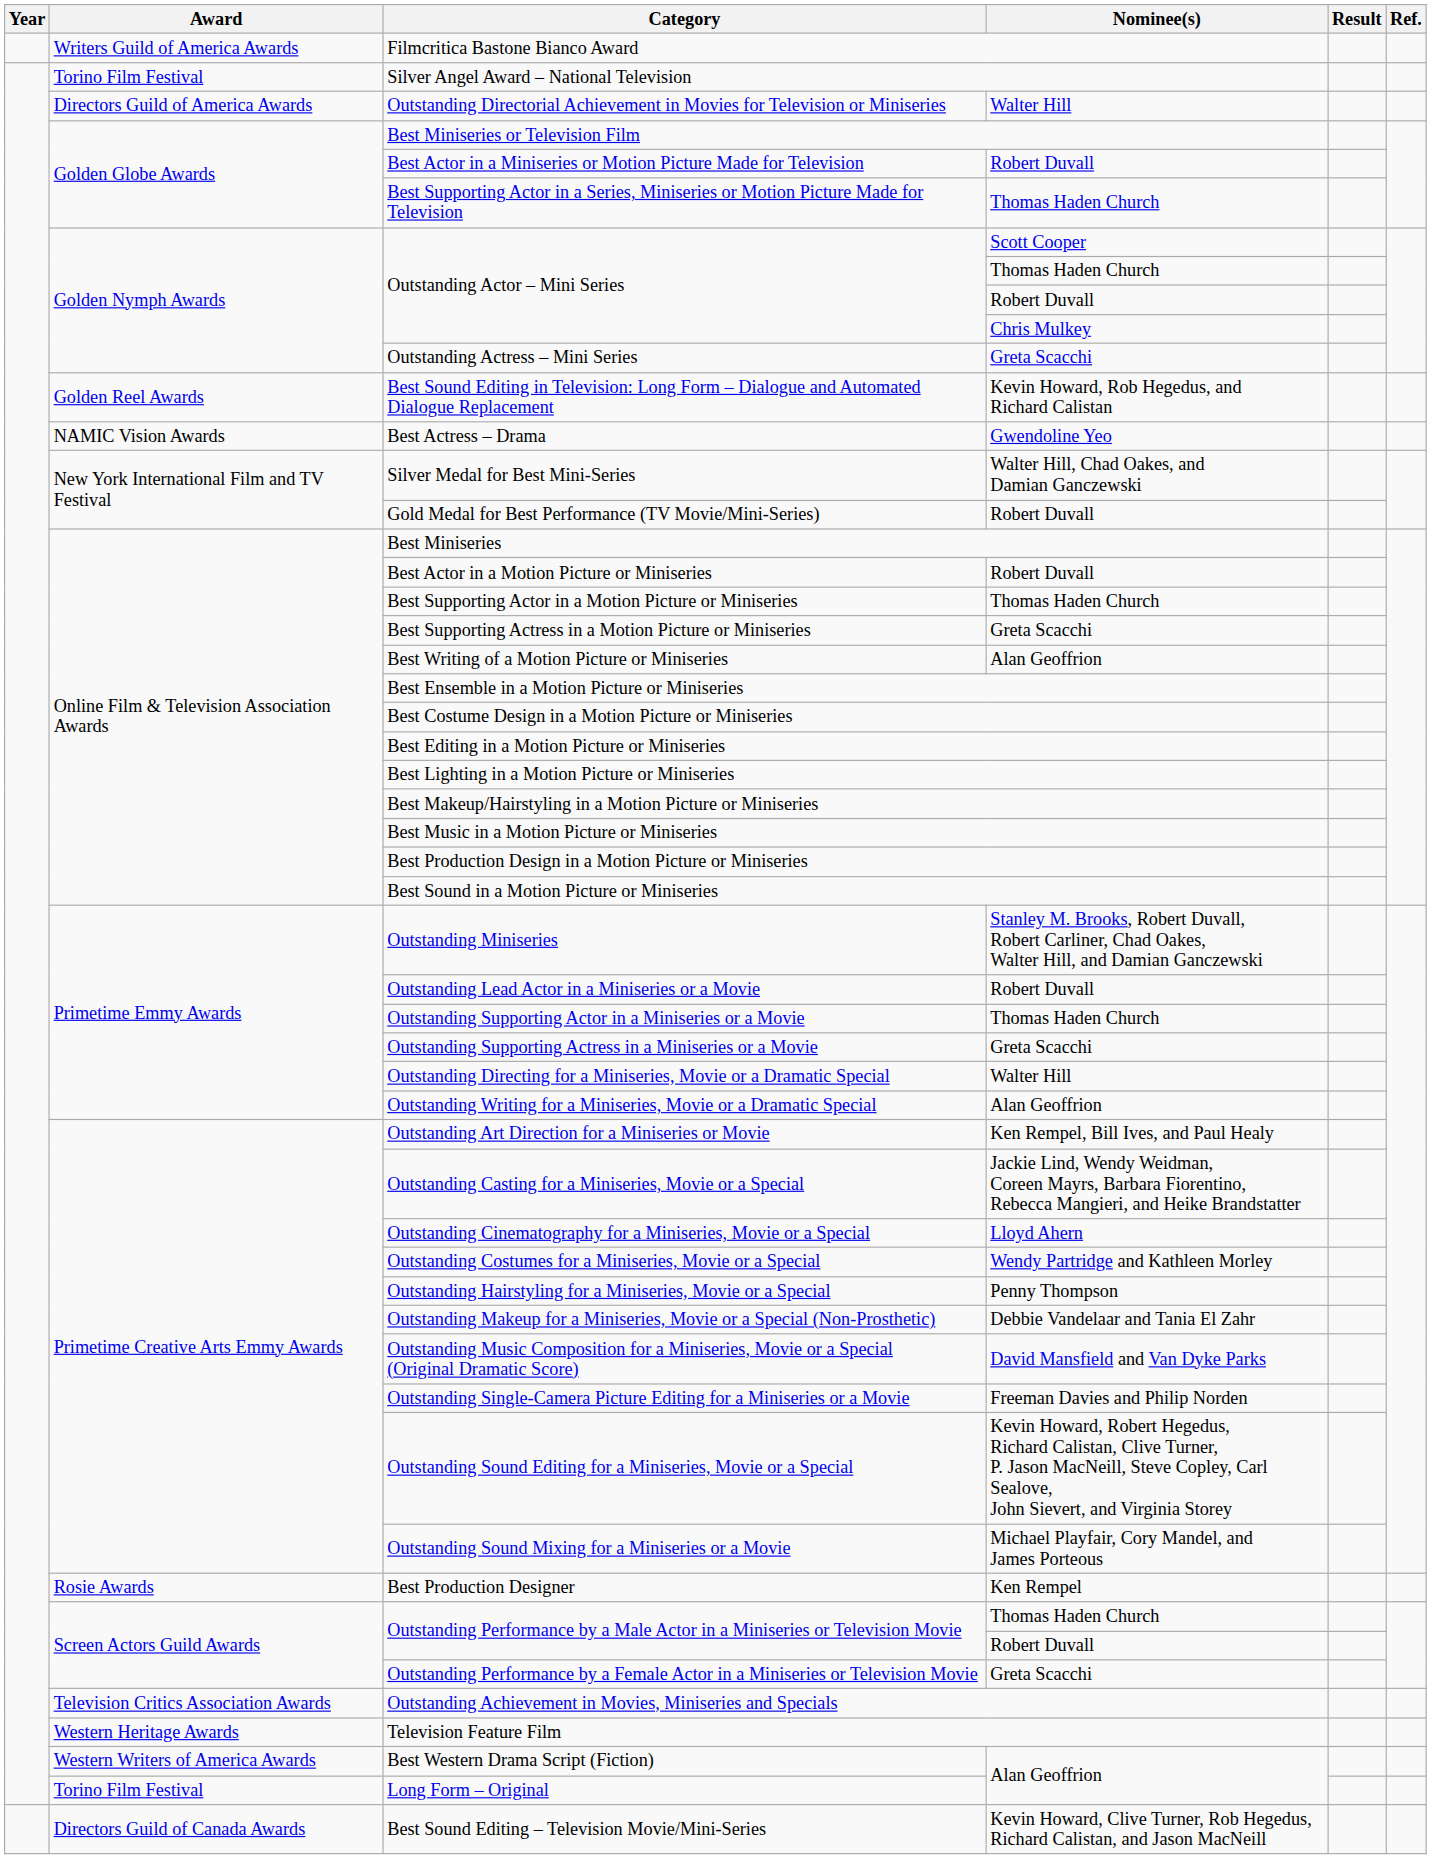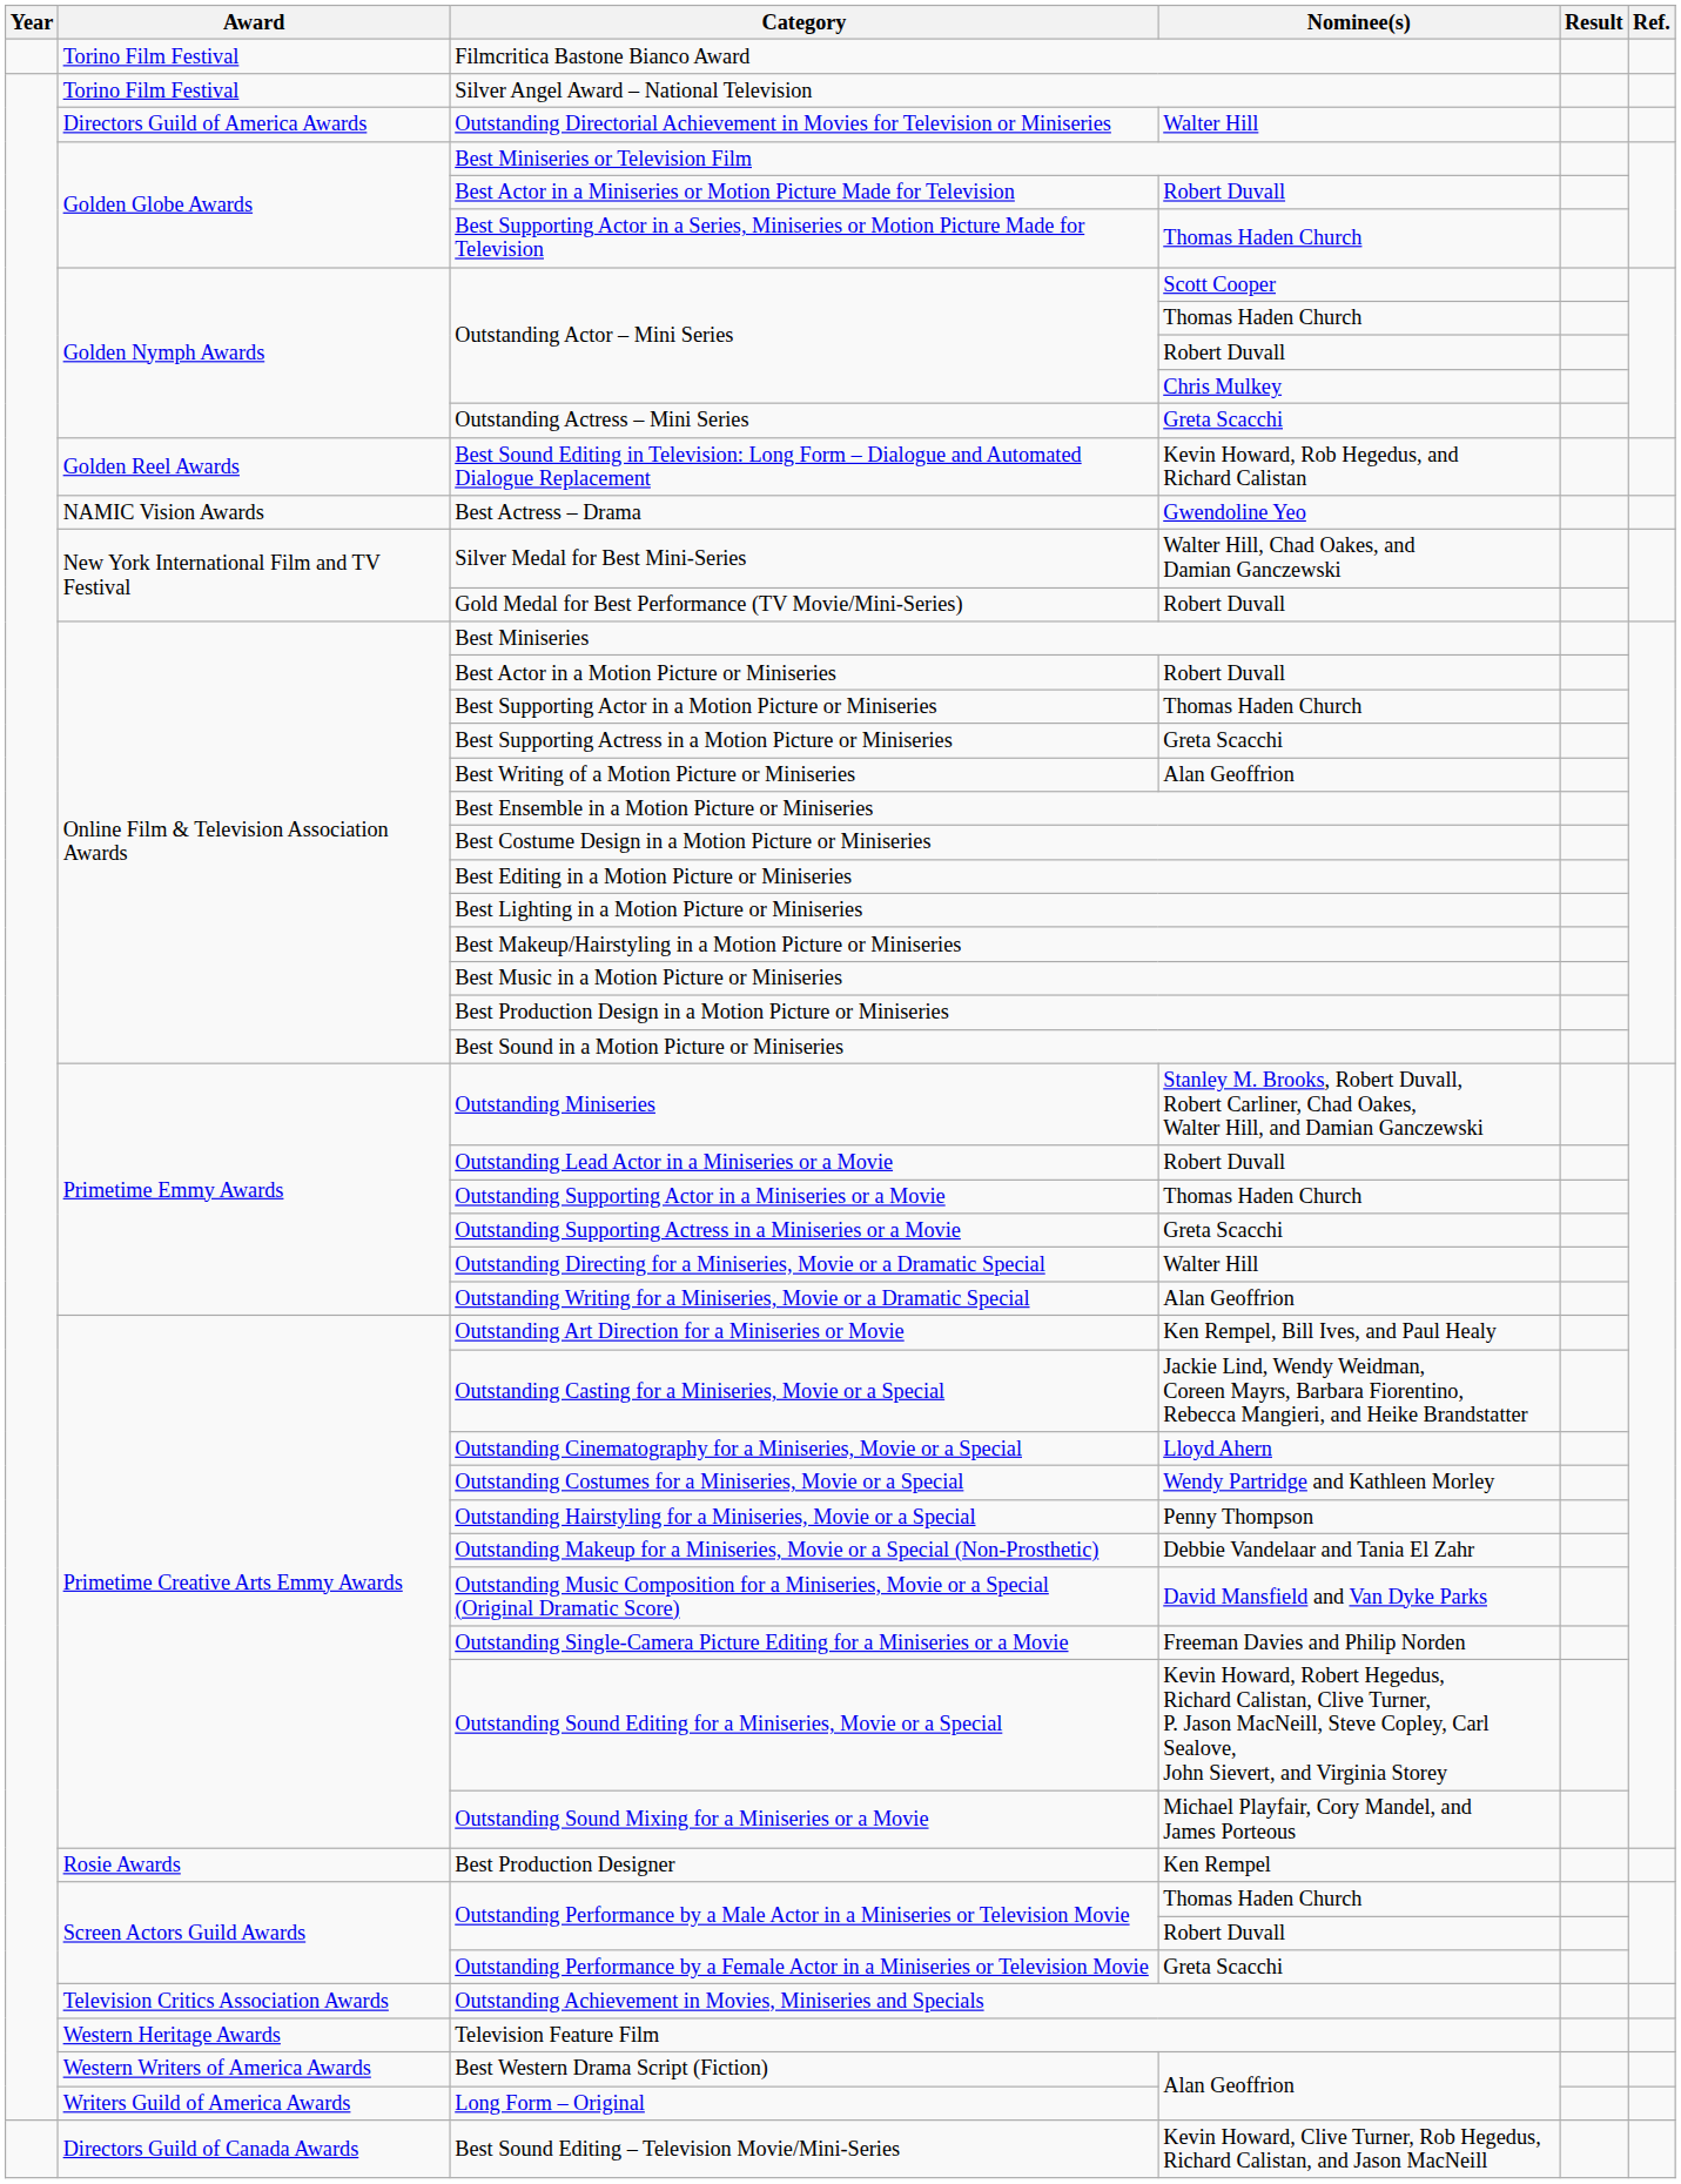 <table class="wikitable sortable">
 <tr>
 <th>Year</th>
 <th>Award</th>
 <th>Category</th>
 <th>Nominee(s)</th>
 <th>Result</th>
 <th>Ref.</th>
 </tr>
 <tr>
 <td></td>
-<td><a href='#'>Writers Guild of America Awards</a></td>
+<td><a href='#'>Torino Film Festival</a></td>
 <td colspan="2">Filmcritica Bastone Bianco Award</td>
 <td></td>
 <td align="center"></td>
 </tr>
 <tr>
 <td rowspan="51"></td>
 <td><a href='#'>Torino Film Festival</a></td>
 <td colspan="2">Silver Angel Award – National Television</td>
 <td></td>
 <td align="center"></td>
 </tr>
 <tr>
 <td><a href='#'>Directors Guild of America Awards</a></td>
 <td><a href='#'>Outstanding Directorial Achievement in Movies for Television or Miniseries</a></td>
 <td><a href='#'>Walter Hill</a></td>
 <td></td>
 <td align="center"></td>
 </tr>
 <tr>
 <td rowspan="3"><a href='#'>Golden Globe Awards</a></td>
 <td colspan="2"><a href='#'>Best Miniseries or Television Film</a></td>
 <td></td>
 <td align="center" rowspan="3"></td>
 </tr>
 <tr>
 <td><a href='#'>Best Actor in a Miniseries or Motion Picture Made for Television</a></td>
 <td><a href='#'>Robert Duvall</a></td>
 <td></td>
 </tr>
 <tr>
 <td><a href='#'>Best Supporting Actor in a Series, Miniseries or Motion Picture Made for Television</a></td>
 <td><a href='#'>Thomas Haden Church</a></td>
 <td></td>
 </tr>
 <tr>
 <td rowspan="5"><a href='#'>Golden Nymph Awards</a></td>
 <td rowspan="4">Outstanding Actor – Mini Series</td>
 <td><a href='#'>Scott Cooper</a></td>
 <td></td>
 <td align="center" rowspan="5"></td>
 </tr>
 <tr>
 <td>Thomas Haden Church</td>
 <td></td>
 </tr>
 <tr>
 <td>Robert Duvall</td>
 <td></td>
 </tr>
 <tr>
 <td><a href='#'>Chris Mulkey</a></td>
 <td></td>
 </tr>
 <tr>
 <td>Outstanding Actress – Mini Series</td>
 <td><a href='#'>Greta Scacchi</a></td>
 <td></td>
 </tr>
 <tr>
 <td><a href='#'>Golden Reel Awards</a></td>
 <td><a href='#'>Best Sound Editing in Television: Long Form – Dialogue and Automated <br> Dialogue Replacement</a></td>
 <td>Kevin Howard, Rob Hegedus, and <br> Richard Calistan</td>
 <td></td>
 <td align="center"></td>
 </tr>
 <tr>
 <td>NAMIC Vision Awards</td>
 <td>Best Actress – Drama</td>
 <td><a href='#'>Gwendoline Yeo</a></td>
 <td></td>
 <td align="center"></td>
 </tr>
 <tr>
 <td rowspan="2">New York International Film and TV Festival</td>
 <td>Silver Medal for Best Mini-Series</td>
 <td>Walter Hill, Chad Oakes, and <br> Damian Ganczewski</td>
 <td></td>
 <td align="center" rowspan="2"></td>
 </tr>
 <tr>
 <td>Gold Medal for Best Performance (TV Movie/Mini-Series)</td>
 <td>Robert Duvall</td>
 <td></td>
 </tr>
 <tr>
 <td rowspan="13">Online Film & Television Association Awards</td>
 <td colspan="2">Best Miniseries</td>
 <td></td>
 <td align="center" rowspan="13"></td>
 </tr>
 <tr>
 <td>Best Actor in a Motion Picture or Miniseries</td>
 <td>Robert Duvall</td>
 <td></td>
 </tr>
 <tr>
 <td>Best Supporting Actor in a Motion Picture or Miniseries</td>
 <td>Thomas Haden Church</td>
 <td></td>
 </tr>
 <tr>
 <td>Best Supporting Actress in a Motion Picture or Miniseries</td>
 <td>Greta Scacchi</td>
 <td></td>
 </tr>
 <tr>
 <td>Best Writing of a Motion Picture or Miniseries</td>
 <td>Alan Geoffrion</td>
 <td></td>
 </tr>
 <tr>
 <td colspan="2">Best Ensemble in a Motion Picture or Miniseries</td>
 <td></td>
 </tr>
 <tr>
 <td colspan="2">Best Costume Design in a Motion Picture or Miniseries</td>
 <td></td>
 </tr>
 <tr>
 <td colspan="2">Best Editing in a Motion Picture or Miniseries</td>
 <td></td>
 </tr>
 <tr>
 <td colspan="2">Best Lighting in a Motion Picture or Miniseries</td>
 <td></td>
 </tr>
 <tr>
 <td colspan="2">Best Makeup/Hairstyling in a Motion Picture or Miniseries</td>
 <td></td>
 </tr>
 <tr>
 <td colspan="2">Best Music in a Motion Picture or Miniseries</td>
 <td></td>
 </tr>
 <tr>
 <td colspan="2">Best Production Design in a Motion Picture or Miniseries</td>
 <td></td>
 </tr>
 <tr>
 <td colspan="2">Best Sound in a Motion Picture or Miniseries</td>
 <td></td>
 </tr>
 <tr>
 <td rowspan="6"><a href='#'>Primetime Emmy Awards</a></td>
 <td><a href='#'>Outstanding Miniseries</a></td>
 <td><a href='#'>Stanley M. Brooks</a>, Robert Duvall, <br> Robert Carliner, Chad Oakes, <br> Walter Hill, and Damian Ganczewski</td>
 <td></td>
 <td align="center" rowspan="16"></td>
 </tr>
 <tr>
 <td><a href='#'>Outstanding Lead Actor in a Miniseries or a Movie</a></td>
 <td>Robert Duvall</td>
 <td></td>
 </tr>
 <tr>
 <td><a href='#'>Outstanding Supporting Actor in a Miniseries or a Movie</a></td>
 <td>Thomas Haden Church</td>
 <td></td>
 </tr>
 <tr>
 <td><a href='#'>Outstanding Supporting Actress in a Miniseries or a Movie</a></td>
 <td>Greta Scacchi</td>
 <td></td>
 </tr>
 <tr>
 <td><a href='#'>Outstanding Directing for a Miniseries, Movie or a Dramatic Special</a></td>
 <td>Walter Hill</td>
 <td></td>
 </tr>
 <tr>
 <td><a href='#'>Outstanding Writing for a Miniseries, Movie or a Dramatic Special</a></td>
 <td>Alan Geoffrion</td>
 <td></td>
 </tr>
 <tr>
 <td rowspan="10"><a href='#'>Primetime Creative Arts Emmy Awards</a></td>
 <td><a href='#'>Outstanding Art Direction for a Miniseries or Movie</a></td>
 <td>Ken Rempel, Bill Ives, and Paul Healy</td>
 <td></td>
 </tr>
 <tr>
 <td><a href='#'>Outstanding Casting for a Miniseries, Movie or a Special</a></td>
 <td>Jackie Lind, Wendy Weidman, <br> Coreen Mayrs, Barbara Fiorentino, <br> Rebecca Mangieri, and Heike Brandstatter</td>
 <td></td>
 </tr>
 <tr>
 <td><a href='#'>Outstanding Cinematography for a Miniseries, Movie or a Special</a></td>
 <td><a href='#'>Lloyd Ahern</a> </td>
 <td></td>
 </tr>
 <tr>
 <td><a href='#'>Outstanding Costumes for a Miniseries, Movie or a Special</a></td>
 <td><a href='#'>Wendy Partridge</a> and Kathleen Morley</td>
 <td></td>
 </tr>
 <tr>
 <td><a href='#'>Outstanding Hairstyling for a Miniseries, Movie or a Special</a></td>
 <td>Penny Thompson</td>
 <td></td>
 </tr>
 <tr>
 <td><a href='#'>Outstanding Makeup for a Miniseries, Movie or a Special (Non-Prosthetic)</a></td>
 <td>Debbie Vandelaar and Tania El Zahr</td>
 <td></td>
 </tr>
 <tr>
 <td><a href='#'>Outstanding Music Composition for a Miniseries, Movie or a Special <br> (Original Dramatic Score)</a></td>
 <td><a href='#'>David Mansfield</a> and <a href='#'>Van Dyke Parks</a></td>
 <td></td>
 </tr>
 <tr>
 <td><a href='#'>Outstanding Single-Camera Picture Editing for a Miniseries or a Movie</a></td>
 <td>Freeman Davies and Philip Norden </td>
 <td></td>
 </tr>
 <tr>
 <td><a href='#'>Outstanding Sound Editing for a Miniseries, Movie or a Special</a></td>
 <td>Kevin Howard, Robert Hegedus, <br> Richard Calistan, Clive Turner, <br> P. Jason MacNeill, Steve Copley, Carl Sealove, <br> John Sievert, and Virginia Storey </td>
 <td></td>
 </tr>
 <tr>
 <td><a href='#'>Outstanding Sound Mixing for a Miniseries or a Movie</a></td>
 <td>Michael Playfair, Cory Mandel, and <br> James Porteous </td>
 <td></td>
 </tr>
 <tr>
 <td><a href='#'>Rosie Awards</a></td>
 <td>Best Production Designer</td>
 <td>Ken Rempel</td>
 <td></td>
 <td align="center"></td>
 </tr>
 <tr>
 <td rowspan="3"><a href='#'>Screen Actors Guild Awards</a></td>
 <td rowspan="2"><a href='#'>Outstanding Performance by a Male Actor in a Miniseries or Television Movie</a></td>
 <td>Thomas Haden Church</td>
 <td></td>
 <td align="center" rowspan="3"></td>
 </tr>
 <tr>
 <td>Robert Duvall</td>
 <td></td>
 </tr>
 <tr>
 <td><a href='#'>Outstanding Performance by a Female Actor in a Miniseries or Television Movie</a></td>
 <td>Greta Scacchi</td>
 <td></td>
 </tr>
 <tr>
 <td><a href='#'>Television Critics Association Awards</a></td>
 <td colspan="2"><a href='#'>Outstanding Achievement in Movies, Miniseries and Specials</a></td>
 <td></td>
 <td align="center"></td>
 </tr>
 <tr>
 <td><a href='#'>Western Heritage Awards</a></td>
 <td colspan="2">Television Feature Film</td>
 <td></td>
 <td align="center"></td>
 </tr>
 <tr>
 <td><a href='#'>Western Writers of America Awards</a></td>
 <td>Best Western Drama Script (Fiction)</td>
 <td rowspan="2">Alan Geoffrion</td>
 <td></td>
 <td align="center"></td>
 </tr>
 <tr>
-<td><a href='#'>Torino Film Festival</a></td>
+<td><a href='#'>Writers Guild of America Awards</a></td>
 <td><a href='#'>Long Form – Original</a></td>
 <td></td>
 <td align="center"></td>
 </tr>
 <tr>
 <td></td>
 <td><a href='#'>Directors Guild of Canada Awards</a></td>
 <td>Best Sound Editing – Television Movie/Mini-Series</td>
 <td>Kevin Howard, Clive Turner, Rob Hegedus, <br> Richard Calistan, and Jason MacNeill</td>
 <td></td>
 <td align="center"></td>
 </tr>
 </table>
